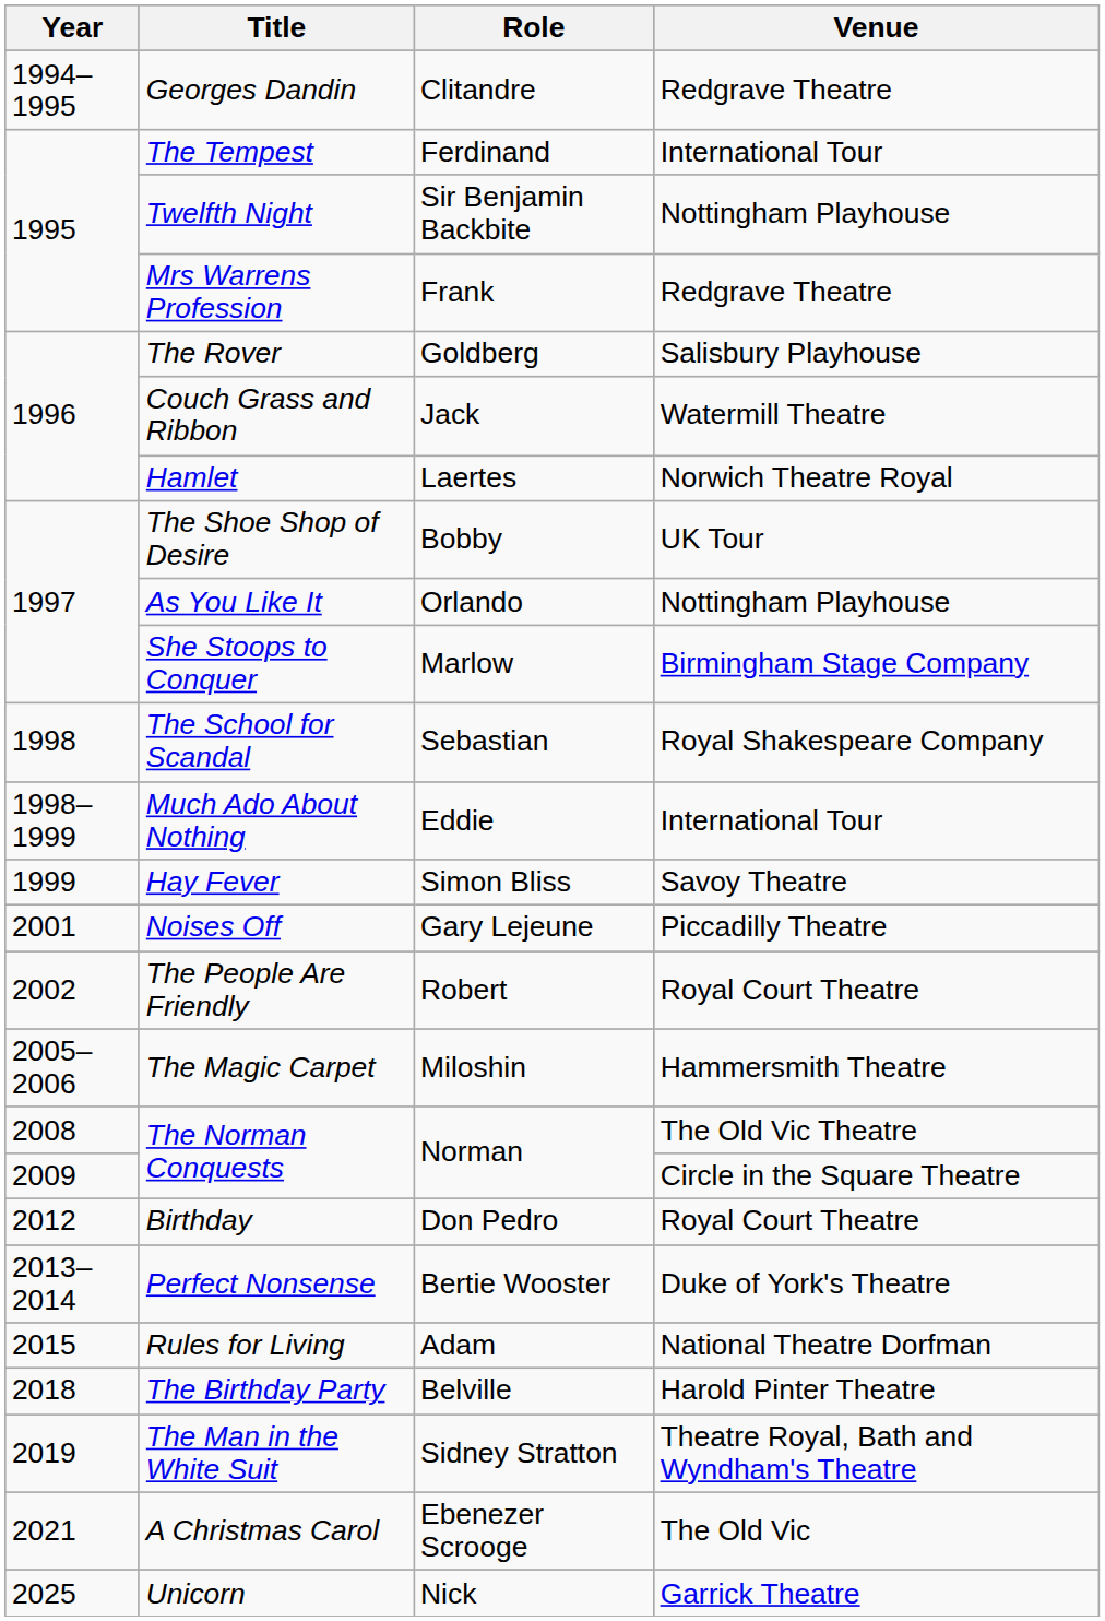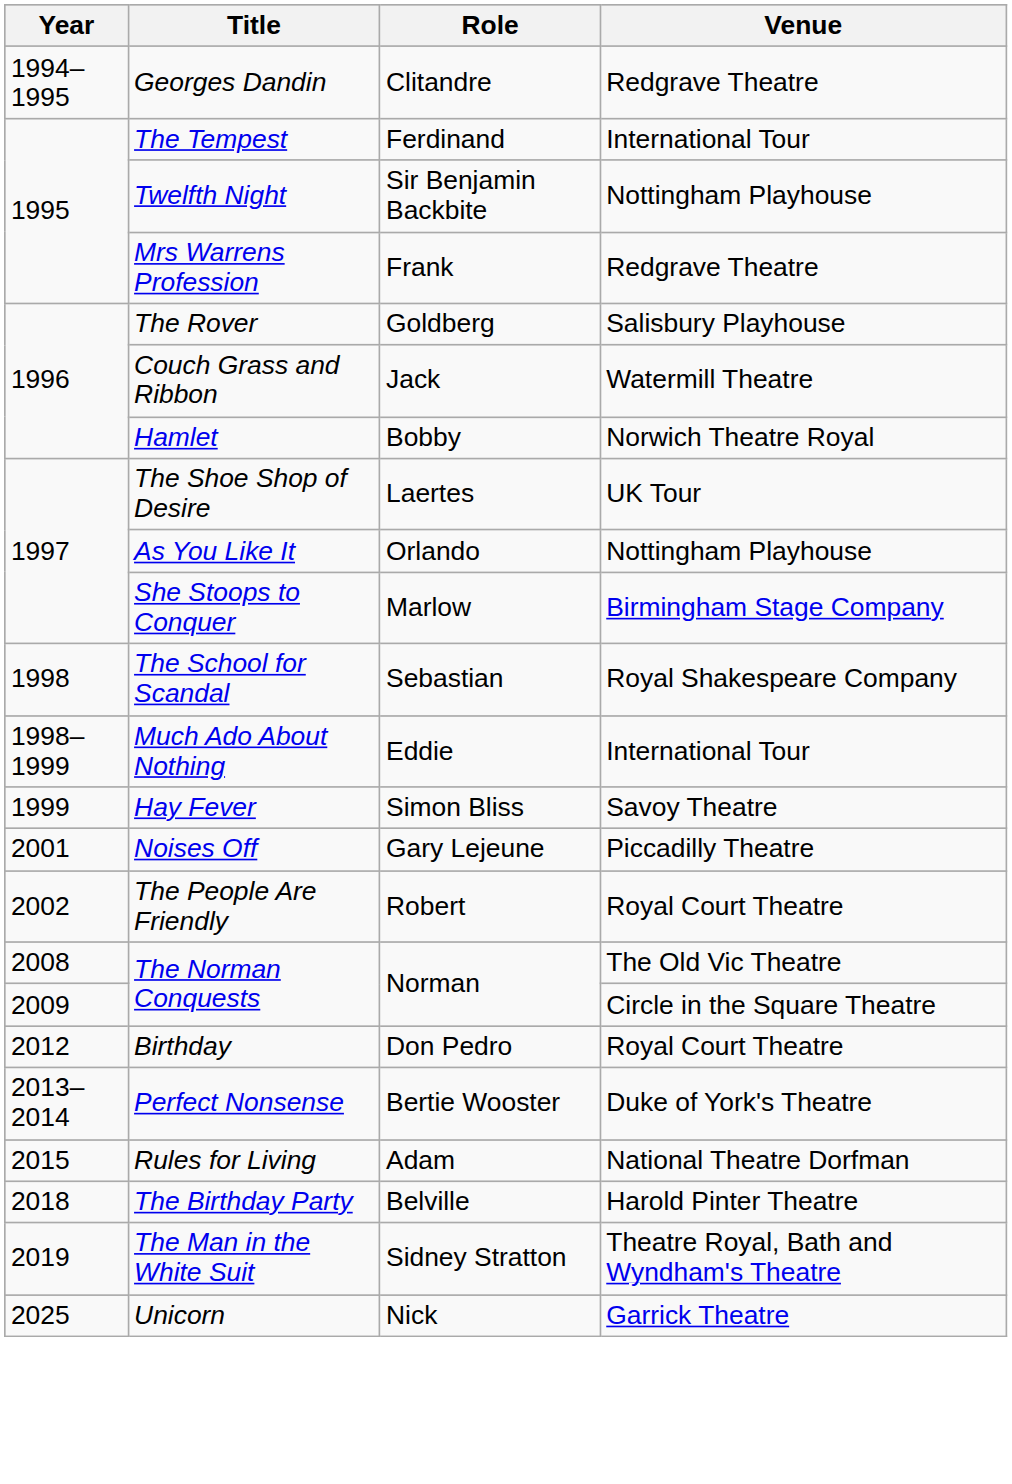 <table class="wikitable sortable">
 <tr>
 <th>Year</th>
 <th>Title</th>
 <th>Role</th>
 <th>Venue</th>
 </tr>
 <tr>
 <td>1994–1995</td>
 <td><em>Georges Dandin</em></td>
 <td>Clitandre</td>
 <td>Redgrave Theatre</td>
 </tr>
 <tr>
 <td rowspan="3">1995</td>
 <td><em><a href='#'>The Tempest</a></em></td>
 <td>Ferdinand</td>
 <td>International Tour</td>
 </tr>
 <tr>
 <td><em><a href='#'>Twelfth Night</a></em></td>
 <td>Sir Benjamin Backbite</td>
 <td>Nottingham Playhouse</td>
 </tr>
 <tr>
 <td><em><a href='#'>Mrs Warrens Profession</a></em></td>
 <td>Frank</td>
 <td>Redgrave Theatre</td>
 </tr>
 <tr>
 <td rowspan="3">1996</td>
 <td><em>The Rover</em></td>
 <td>Goldberg</td>
 <td>Salisbury Playhouse</td>
 </tr>
 <tr>
 <td><em>Couch Grass and Ribbon</em></td>
 <td>Jack</td>
 <td>Watermill Theatre</td>
 </tr>
 <tr>
 <td><em><a href='#'>Hamlet</a></em></td>
-<td>Laertes</td>
+<td>Bobby</td>
 <td>Norwich Theatre Royal</td>
 </tr>
 <tr>
 <td rowspan="3">1997</td>
 <td><em>The Shoe Shop of Desire</em></td>
-<td>Bobby</td>
+<td>Laertes</td>
 <td>UK Tour</td>
 </tr>
 <tr>
 <td><em><a href='#'>As You Like It</a></em></td>
 <td>Orlando</td>
 <td>Nottingham Playhouse</td>
 </tr>
 <tr>
 <td><em><a href='#'>She Stoops to Conquer</a></em></td>
 <td>Marlow</td>
 <td><a href='#'>Birmingham Stage Company</a></td>
 </tr>
 <tr>
 <td>1998</td>
 <td><em><a href='#'>The School for Scandal</a></em></td>
 <td>Sebastian</td>
 <td>Royal Shakespeare Company</td>
 </tr>
 <tr>
 <td>1998–1999</td>
 <td><em><a href='#'>Much Ado About Nothing</a></em></td>
 <td>Eddie</td>
 <td>International Tour</td>
 </tr>
 <tr>
 <td>1999</td>
 <td><em><a href='#'>Hay Fever</a></em></td>
 <td>Simon Bliss</td>
 <td>Savoy Theatre</td>
 </tr>
 <tr>
 <td>2001</td>
 <td><em><a href='#'>Noises Off</a></em></td>
 <td>Gary Lejeune</td>
 <td>Piccadilly Theatre</td>
 </tr>
 <tr>
 <td>2002</td>
 <td><em>The People Are Friendly</em></td>
 <td>Robert</td>
 <td>Royal Court Theatre</td>
 </tr>
 <tr>
-<td>2005–2006</td>
-<td><em>The Magic Carpet</em></td>
-<td>Miloshin</td>
-<td>Hammersmith Theatre</td>
-</tr>
-<tr>
 <td>2008</td>
 <td rowspan="2"><em><a href='#'>The Norman Conquests</a></em></td>
 <td rowspan="2">Norman</td>
 <td>The Old Vic Theatre</td>
 </tr>
 <tr>
 <td>2009</td>
 <td>Circle in the Square Theatre</td>
 </tr>
 <tr>
 <td>2012</td>
 <td><em>Birthday</em></td>
 <td>Don Pedro</td>
 <td>Royal Court Theatre</td>
 </tr>
 <tr>
 <td>2013–2014</td>
 <td><em><a href='#'>Perfect Nonsense</a></em></td>
 <td>Bertie Wooster</td>
 <td>Duke of York's Theatre</td>
 </tr>
 <tr>
 <td>2015</td>
 <td><em>Rules for Living</em></td>
 <td>Adam</td>
 <td>National Theatre Dorfman</td>
 </tr>
 <tr>
 <td>2018</td>
 <td><em><a href='#'>The Birthday Party</a></em></td>
 <td>Belville</td>
 <td>Harold Pinter Theatre</td>
 </tr>
 <tr>
 <td>2019</td>
 <td><a href='#'><em>The Man in the White Suit</em></a></td>
 <td>Sidney Stratton</td>
 <td>Theatre Royal, Bath and <a href='#'>Wyndham's Theatre</a></td>
 </tr>
 <tr>
-<td>2021</td>
-<td><em>A Christmas Carol</em></td>
-<td>Ebenezer Scrooge</td>
-<td>The Old Vic</td>
-</tr>
-<tr>
 <td>2025</td>
 <td><em>Unicorn</em></td>
 <td>Nick</td>
 <td><a href='#'>Garrick Theatre</a></td>
 </tr>
 </table>
